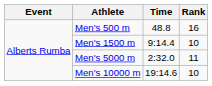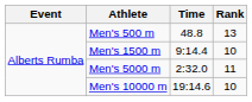 <table class="wikitable" border="1" style="font-size:90%">
 <tr>
 <th>Event</th>
 <th>Athlete</th>
 <th>Time</th>
 <th>Rank</th>
 </tr>
 <tr>
 <td rowspan="4"><a href='#'>Alberts Rumba</a></td>
 <td><a href='#'>Men's 500 m</a></td>
 <td align=center>48.8</td>
-<td align=center>16</td>
+<td align=center>13</td>
 </tr>
 <tr>
 <td><a href='#'>Men's 1500 m</a></td>
 <td align=center>9:14.4</td>
 <td align=center>10</td>
 </tr>
 <tr>
 <td><a href='#'>Men's 5000 m</a></td>
 <td align=center>2:32.0</td>
 <td align=center>11</td>
 </tr>
 <tr>
 <td><a href='#'>Men's 10000 m</a></td>
 <td align=center>19:14.6</td>
 <td align=center>10</td>
 </tr>
 </table>
